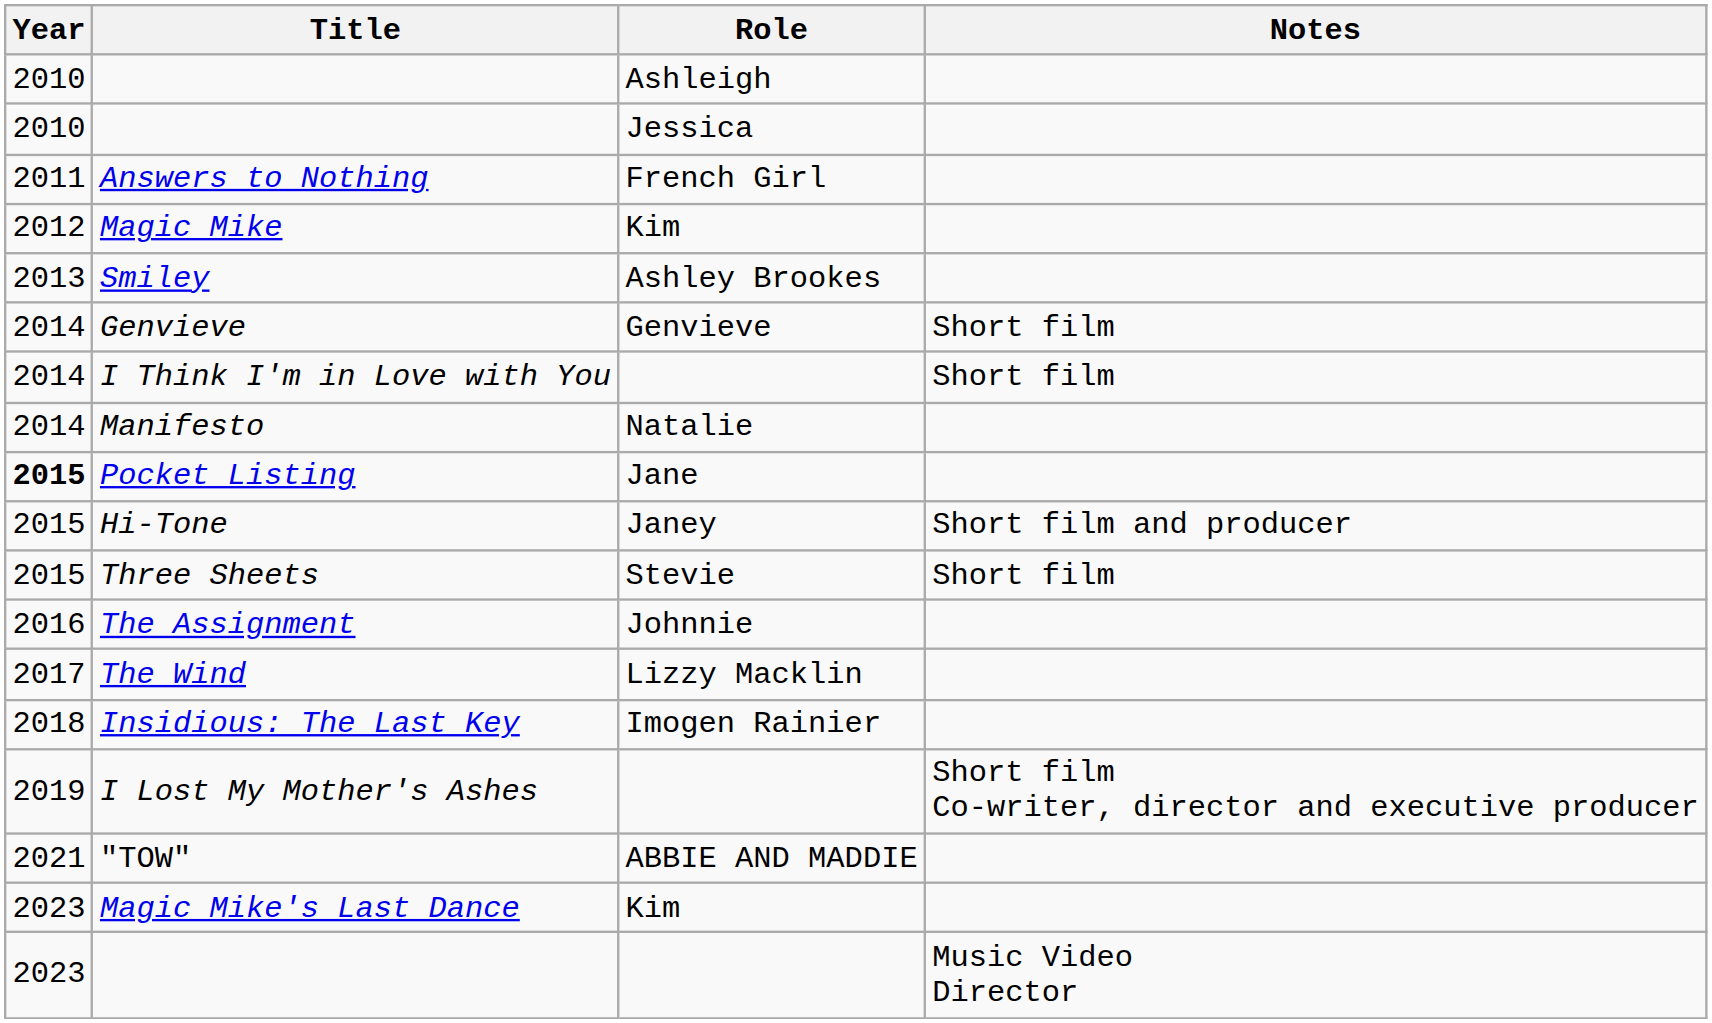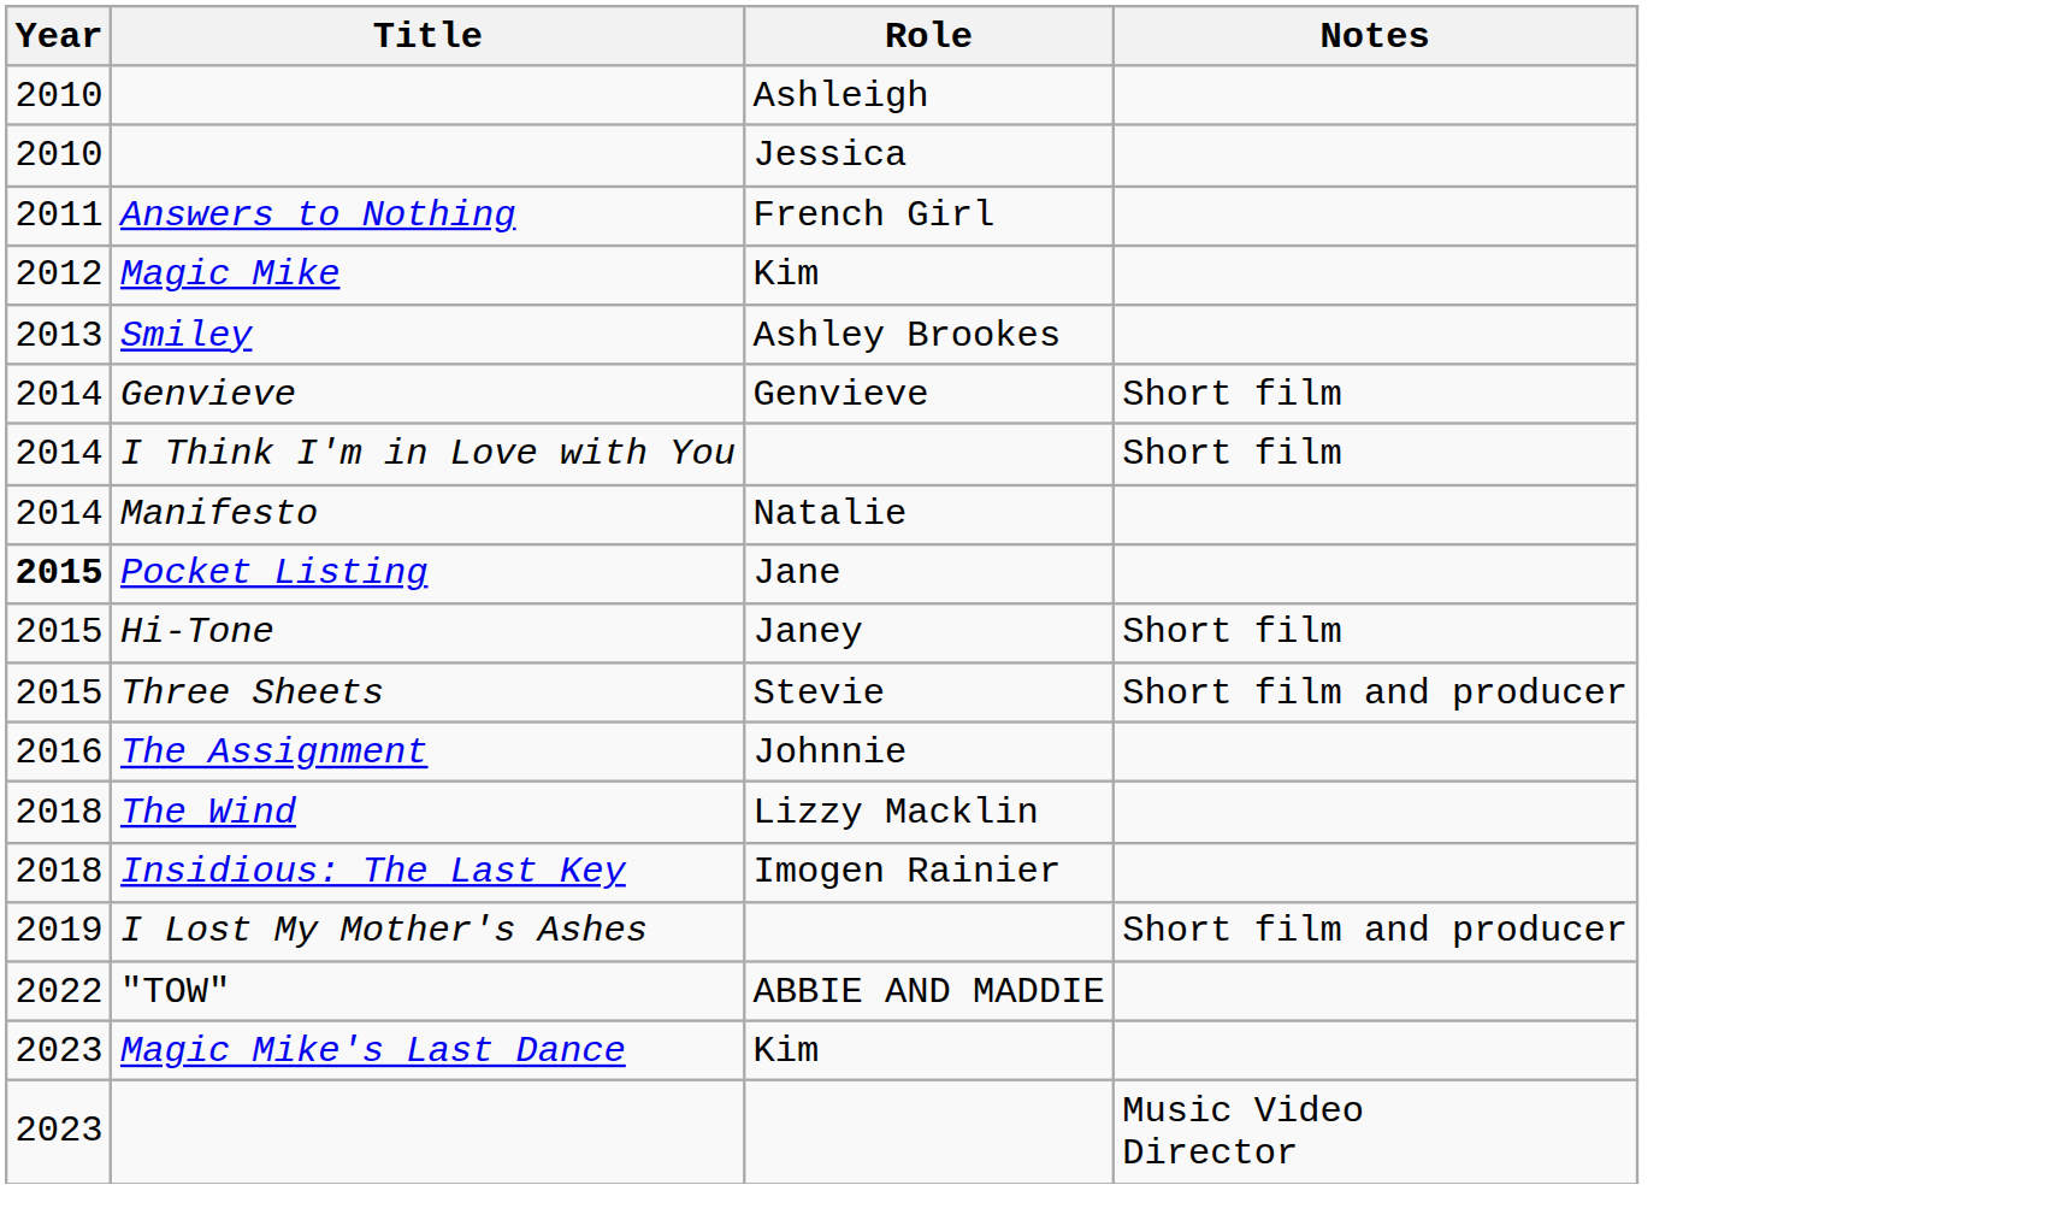 <table class="wikitable sortable">
 <tr>
 <th>Year</th>
 <th>Title</th>
 <th>Role</th>
 <th class="unsortable">Notes</th>
 </tr>
 <tr>
 <td>2010</td>
 <td><em></em></td>
 <td>Ashleigh</td>
 <td></td>
 </tr>
 <tr>
 <td>2010</td>
 <td><em></em></td>
 <td>Jessica</td>
 <td></td>
 </tr>
 <tr>
 <td>2011</td>
 <td><em><a href='#'>Answers to Nothing</a></em></td>
 <td>French Girl</td>
 <td></td>
 </tr>
 <tr>
 <td>2012</td>
 <td><em><a href='#'>Magic Mike</a></em></td>
 <td>Kim</td>
 <td></td>
 </tr>
 <tr>
 <td>2013</td>
 <td><em><a href='#'>Smiley</a></em></td>
 <td>Ashley Brookes</td>
 <td></td>
 </tr>
 <tr>
 <td>2014</td>
 <td><em>Genvieve</em></td>
 <td>Genvieve</td>
 <td>Short film</td>
 </tr>
 <tr>
 <td>2014</td>
 <td><em>I Think I'm in Love with You</em></td>
 <td></td>
 <td>Short film</td>
 </tr>
 <tr>
 <td>2014</td>
 <td><em>Manifesto</em></td>
 <td>Natalie</td>
 <td></td>
 </tr>
 <tr>
 <td><strong>2015</strong></td>
 <td><em><a href='#'>Pocket Listing</a></em></td>
 <td>Jane</td>
 <td></td>
 </tr>
 <tr>
 <td>2015</td>
 <td><em>Hi-Tone</em></td>
 <td>Janey</td>
-<td>Short film and producer</td>
+<td>Short film</td>
 </tr>
 <tr>
 <td>2015</td>
 <td><em>Three Sheets</em></td>
 <td>Stevie</td>
-<td>Short film</td>
+<td>Short film and producer</td>
 </tr>
 <tr>
 <td>2016</td>
 <td><em><a href='#'>The Assignment</a></em></td>
 <td>Johnnie</td>
 <td></td>
 </tr>
 <tr>
-<td>2017</td>
+<td>2018</td>
 <td><em><a href='#'>The Wind</a></em></td>
 <td>Lizzy Macklin</td>
 <td></td>
 </tr>
 <tr>
 <td>2018</td>
 <td><em><a href='#'>Insidious: The Last Key</a></em></td>
 <td>Imogen Rainier</td>
 <td></td>
 </tr>
 <tr>
 <td>2019</td>
 <td><em>I Lost My Mother's Ashes</em></td>
 <td></td>
-<td>Short film<br>Co-writer, director and executive producer</td>
+<td>Short film and producer</td>
 </tr>
 <tr>
-<td>2021</td>
+<td>2022</td>
 <td>"TOW"</td>
 <td>ABBIE AND MADDIE</td>
 <td></td>
 </tr>
 <tr>
 <td>2023</td>
 <td><em><a href='#'>Magic Mike's Last Dance</a></em></td>
 <td>Kim</td>
 <td></td>
 </tr>
 <tr>
 <td>2023</td>
 <td></td>
 <td></td>
 <td>Music Video<br>Director</td>
 </tr>
 </table>
